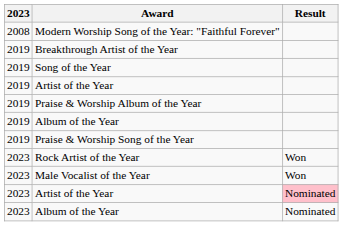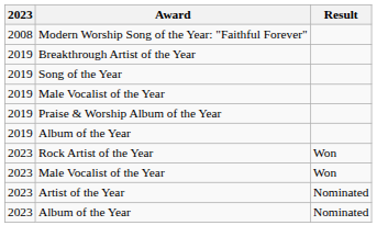 <table class="wikitable">
 <tr>
 <th>2023</th>
 <th>Award</th>
 <th>Result</th>
 </tr>
 <tr>
 <td>2008</td>
 <td>Modern Worship Song of the Year: "Faithful Forever"</td>
 <td></td>
 </tr>
 <tr>
 <td>2019</td>
 <td>Breakthrough Artist of the Year</td>
 <td></td>
 </tr>
 <tr>
 <td>2019</td>
 <td>Song of the Year </td>
 <td></td>
 </tr>
 <tr>
 <td>2019</td>
-<td>Artist of the Year </td>
+<td>Male Vocalist of the Year </td>
 <td></td>
 </tr>
 <tr>
 <td>2019</td>
 <td>Praise & Worship Album of the Year </td>
 <td></td>
 </tr>
 <tr>
 <td>2019</td>
 <td>Album of the Year </td>
-<td></td>
-</tr>
-<tr>
-<td>2019</td>
-<td>Praise & Worship Song of the Year </td>
 <td></td>
 </tr>
 <tr>
 <td>2023</td>
 <td>Rock Artist of the Year </td>
 <td>Won</td>
 </tr>
 <tr>
 <td>2023</td>
 <td>Male Vocalist of the Year </td>
 <td>Won</td>
 </tr>
 <tr>
 <td>2023</td>
 <td>Artist of the Year </td>
-<td style="background: pink;">Nominated</td>
+<td>Nominated</td>
 </tr>
 <tr>
 <td>2023</td>
 <td>Album of the Year </td>
 <td>Nominated</td>
 </tr>
 </table>
